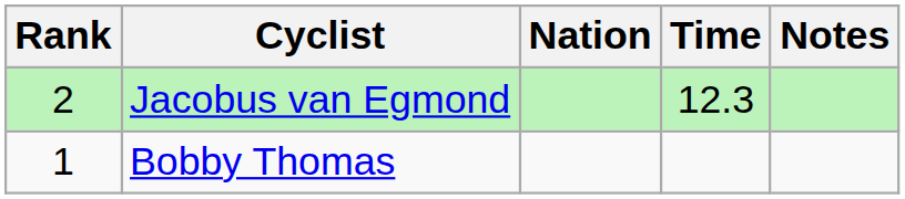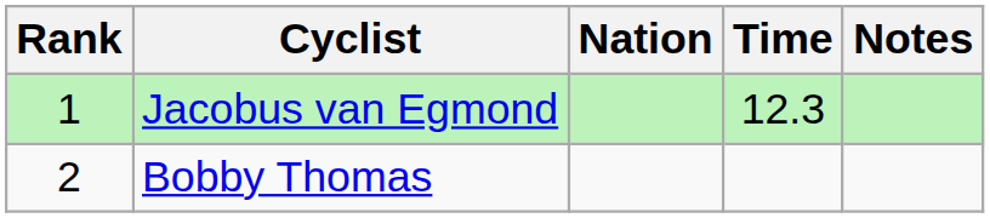 <table class="wikitable sortable" style="text-align:center">
 <tr>
 <th>Rank</th>
 <th>Cyclist</th>
 <th>Nation</th>
 <th>Time</th>
 <th>Notes</th>
 </tr>
 <tr bgcolor=bbf3bb>
-<td>2</td>
+<td>1</td>
 <td align=left><a href='#'>Jacobus van Egmond</a></td>
 <td align=left></td>
 <td>12.3</td>
 <td></td>
 </tr>
 <tr>
-<td>1</td>
+<td>2</td>
 <td align=left><a href='#'>Bobby Thomas</a></td>
 <td align=left></td>
 <td></td>
 <td></td>
 </tr>
 </table>
